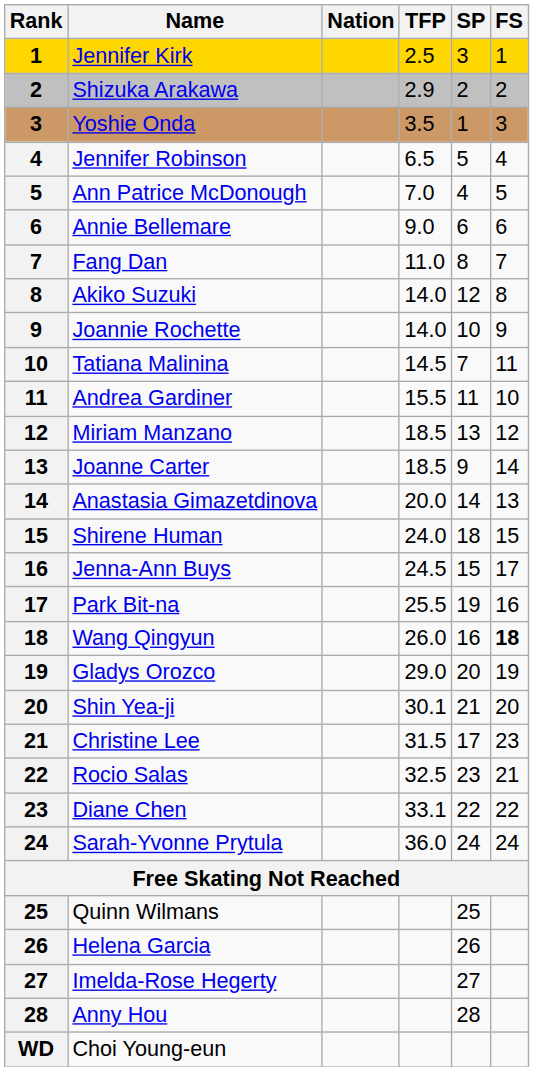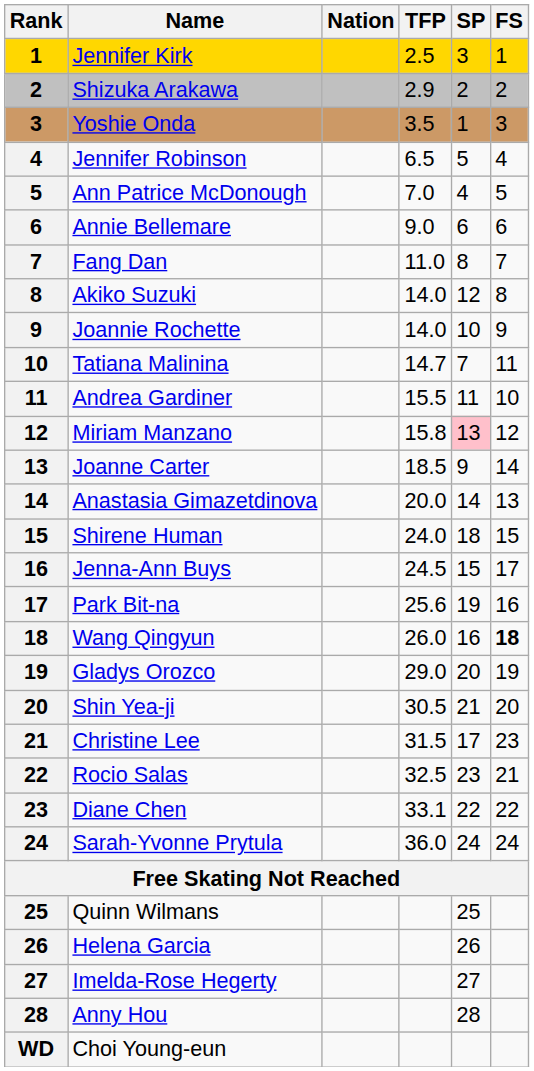 <table class="wikitable">
 <tr>
 <th>Rank</th>
 <th>Name</th>
 <th>Nation</th>
 <th>TFP</th>
 <th>SP</th>
 <th>FS</th>
 </tr>
 <tr bgcolor="gold">
 <td align="center"><strong>1</strong></td>
 <td><a href='#'>Jennifer Kirk</a></td>
 <td></td>
 <td>2.5</td>
 <td>3</td>
 <td>1</td>
 </tr>
 <tr bgcolor="silver">
 <td align="center"><strong>2</strong></td>
 <td><a href='#'>Shizuka Arakawa</a></td>
 <td></td>
 <td>2.9</td>
 <td>2</td>
 <td>2</td>
 </tr>
 <tr bgcolor="cc9966">
 <td align="center"><strong>3</strong></td>
 <td><a href='#'>Yoshie Onda</a></td>
 <td></td>
 <td>3.5</td>
 <td>1</td>
 <td>3</td>
 </tr>
 <tr>
 <th>4</th>
 <td><a href='#'>Jennifer Robinson</a></td>
 <td></td>
 <td>6.5</td>
 <td>5</td>
 <td>4</td>
 </tr>
 <tr>
 <th>5</th>
 <td><a href='#'>Ann Patrice McDonough</a></td>
 <td></td>
 <td>7.0</td>
 <td>4</td>
 <td>5</td>
 </tr>
 <tr>
 <th>6</th>
 <td><a href='#'>Annie Bellemare</a></td>
 <td></td>
 <td>9.0</td>
 <td>6</td>
 <td>6</td>
 </tr>
 <tr>
 <th>7</th>
 <td><a href='#'>Fang Dan</a></td>
 <td></td>
 <td>11.0</td>
 <td>8</td>
 <td>7</td>
 </tr>
 <tr>
 <th>8</th>
 <td><a href='#'>Akiko Suzuki</a></td>
 <td></td>
 <td>14.0</td>
 <td>12</td>
 <td>8</td>
 </tr>
 <tr>
 <th>9</th>
 <td><a href='#'>Joannie Rochette</a></td>
 <td></td>
 <td>14.0</td>
 <td>10</td>
 <td>9</td>
 </tr>
 <tr>
 <th>10</th>
 <td><a href='#'>Tatiana Malinina</a></td>
 <td></td>
-<td>14.5</td>
+<td>14.7</td>
 <td>7</td>
 <td>11</td>
 </tr>
 <tr>
 <th>11</th>
 <td><a href='#'>Andrea Gardiner</a></td>
 <td></td>
 <td>15.5</td>
 <td>11</td>
 <td>10</td>
 </tr>
 <tr>
 <th>12</th>
 <td><a href='#'>Miriam Manzano</a></td>
 <td></td>
-<td>18.5</td>
-<td>13</td>
+<td>15.8</td>
+<td style="background: pink;">13</td>
 <td>12</td>
 </tr>
 <tr>
 <th>13</th>
 <td><a href='#'>Joanne Carter</a></td>
 <td></td>
 <td>18.5</td>
 <td>9</td>
 <td>14</td>
 </tr>
 <tr>
 <th>14</th>
 <td><a href='#'>Anastasia Gimazetdinova</a></td>
 <td></td>
 <td>20.0</td>
 <td>14</td>
 <td>13</td>
 </tr>
 <tr>
 <th>15</th>
 <td><a href='#'>Shirene Human</a></td>
 <td></td>
 <td>24.0</td>
 <td>18</td>
 <td>15</td>
 </tr>
 <tr>
 <th>16</th>
 <td><a href='#'>Jenna-Ann Buys</a></td>
 <td></td>
 <td>24.5</td>
 <td>15</td>
 <td>17</td>
 </tr>
 <tr>
 <th>17</th>
 <td><a href='#'>Park Bit-na</a></td>
 <td></td>
-<td>25.5</td>
+<td>25.6</td>
 <td>19</td>
 <td>16</td>
 </tr>
 <tr>
 <th>18</th>
 <td><a href='#'>Wang Qingyun</a></td>
 <td></td>
 <td>26.0</td>
 <td>16</td>
 <td><strong>18</strong></td>
 </tr>
 <tr>
 <th>19</th>
 <td><a href='#'>Gladys Orozco</a></td>
 <td></td>
 <td>29.0</td>
 <td>20</td>
 <td>19</td>
 </tr>
 <tr>
 <th>20</th>
 <td><a href='#'>Shin Yea-ji</a></td>
 <td></td>
-<td>30.1</td>
+<td>30.5</td>
 <td>21</td>
 <td>20</td>
 </tr>
 <tr>
 <th>21</th>
 <td><a href='#'>Christine Lee</a></td>
 <td></td>
 <td>31.5</td>
 <td>17</td>
 <td>23</td>
 </tr>
 <tr>
 <th>22</th>
 <td><a href='#'>Rocio Salas</a></td>
 <td></td>
 <td>32.5</td>
 <td>23</td>
 <td>21</td>
 </tr>
 <tr>
 <th>23</th>
 <td><a href='#'>Diane Chen</a></td>
 <td></td>
 <td>33.1</td>
 <td>22</td>
 <td>22</td>
 </tr>
 <tr>
 <th>24</th>
 <td><a href='#'>Sarah-Yvonne Prytula</a></td>
 <td></td>
 <td>36.0</td>
 <td>24</td>
 <td>24</td>
 </tr>
 <tr>
 <th colspan=6>Free Skating Not Reached</th>
 </tr>
 <tr>
 <th>25</th>
 <td>Quinn Wilmans</td>
 <td></td>
 <td></td>
 <td>25</td>
 <td></td>
 </tr>
 <tr>
 <th>26</th>
 <td><a href='#'>Helena Garcia</a></td>
 <td></td>
 <td></td>
 <td>26</td>
 <td></td>
 </tr>
 <tr>
 <th>27</th>
 <td><a href='#'>Imelda-Rose Hegerty</a></td>
 <td></td>
 <td></td>
 <td>27</td>
 <td></td>
 </tr>
 <tr>
 <th>28</th>
 <td><a href='#'>Anny Hou</a></td>
 <td></td>
 <td></td>
 <td>28</td>
 <td></td>
 </tr>
 <tr>
 <th>WD</th>
 <td>Choi Young-eun</td>
 <td></td>
 <td></td>
 <td></td>
 <td></td>
 </tr>
 </table>
